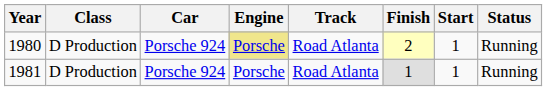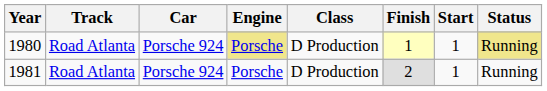 <table class="wikitable" style="text-align:center; font-size:90%">
 <tr>
 <th>Year</th>
-<th>Class</th>
+<th>Track</th>
 <th>Car</th>
 <th>Engine</th>
-<th>Track</th>
+<th>Class</th>
 <th>Finish</th>
 <th>Start</th>
 <th>Status</th>
 </tr>
 <tr>
 <td>1980</td>
-<td>D Production</td>
+<td><a href='#'>Road Atlanta</a></td>
 <td><a href='#'>Porsche 924</a></td>
 <td style="background: khaki;"><a href='#'>Porsche</a></td>
-<td><a href='#'>Road Atlanta</a></td>
-<td style="background:#FFFFBF;">2</td>
+<td>D Production</td>
+<td style="background:#FFFFBF;">1</td>
 <td>1</td>
-<td>Running</td>
+<td style="background: khaki;">Running</td>
 </tr>
 <tr>
 <td>1981</td>
-<td>D Production</td>
+<td><a href='#'>Road Atlanta</a></td>
 <td><a href='#'>Porsche 924</a></td>
 <td><a href='#'>Porsche</a></td>
-<td><a href='#'>Road Atlanta</a></td>
-<td style="background:#DFDFDF;">1</td>
+<td>D Production</td>
+<td style="background:#DFDFDF;">2</td>
 <td>1</td>
 <td>Running</td>
 </tr>
 </table>
